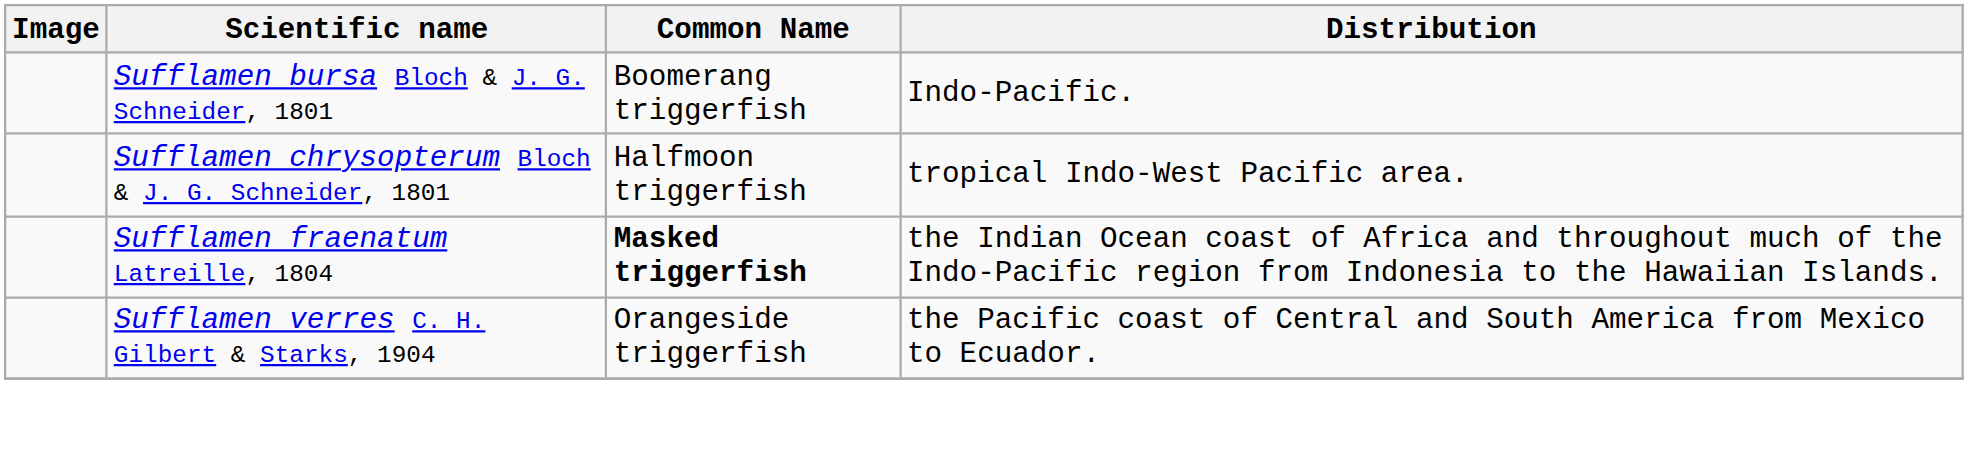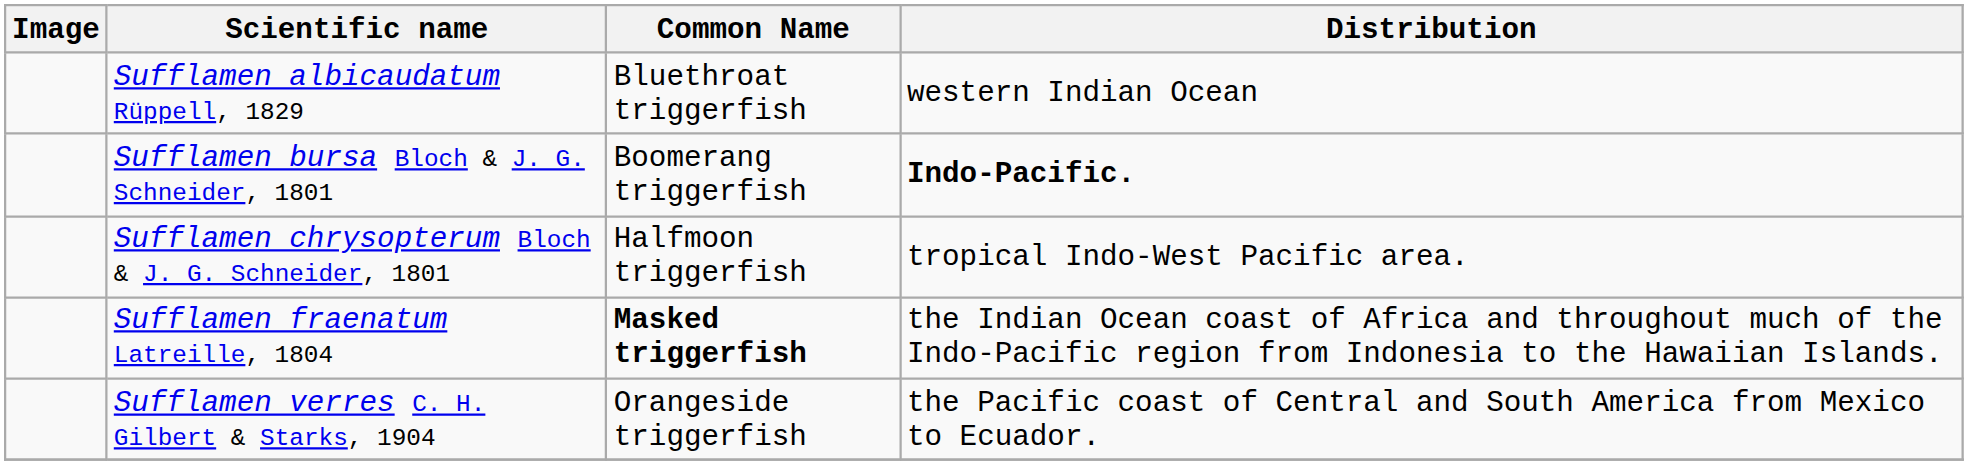 <table class="wikitable">
 <tr>
 <th>Image</th>
 <th>Scientific name</th>
 <th>Common Name</th>
 <th>Distribution</th>
 </tr>
 <tr>
 <td></td>
+<td><em><a href='#'>Sufflamen albicaudatum</a></em> <small><a href='#'>Rüppell</a>, 1829</small></td>
+<td>Bluethroat triggerfish</td>
+<td>western Indian Ocean</td>
+</tr>
+<tr>
+<td></td>
 <td><em><a href='#'>Sufflamen bursa</a></em> <small><a href='#'>Bloch</a> & <a href='#'>J. G. Schneider</a>, 1801</small></td>
 <td>Boomerang triggerfish</td>
-<td>Indo-Pacific.</td>
+<td><strong>Indo-Pacific.</strong></td>
 </tr>
 <tr>
 <td></td>
 <td><em><a href='#'>Sufflamen chrysopterum</a></em> <small><a href='#'>Bloch</a> & <a href='#'>J. G. Schneider</a>, 1801</small></td>
 <td>Halfmoon triggerfish</td>
 <td>tropical Indo-West Pacific area.</td>
 </tr>
 <tr>
 <td></td>
 <td><em><a href='#'>Sufflamen fraenatum</a></em> <small><a href='#'>Latreille</a>, 1804</small></td>
 <td><strong>Masked triggerfish</strong></td>
 <td>the Indian Ocean coast of Africa and throughout much of the Indo-Pacific region from Indonesia to the Hawaiian Islands.</td>
 </tr>
 <tr>
 <td></td>
 <td><em><a href='#'>Sufflamen verres</a></em> <small><a href='#'>C. H. Gilbert</a> & <a href='#'>Starks</a>, 1904</small></td>
 <td>Orangeside triggerfish</td>
 <td>the Pacific coast of Central and South America from Mexico to Ecuador.</td>
 </tr>
 <tr>
 </tr>
 </table>
